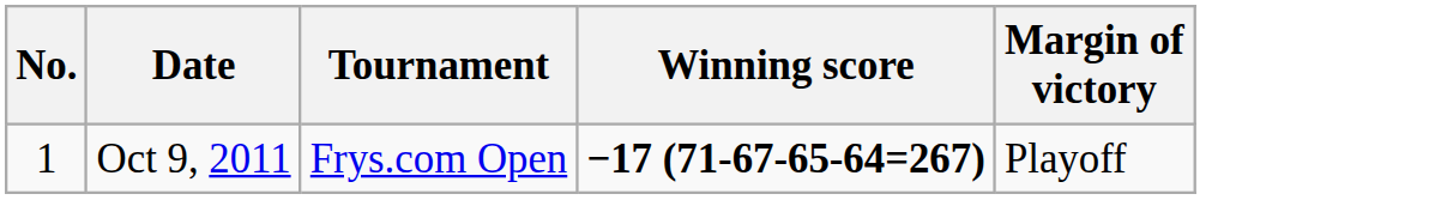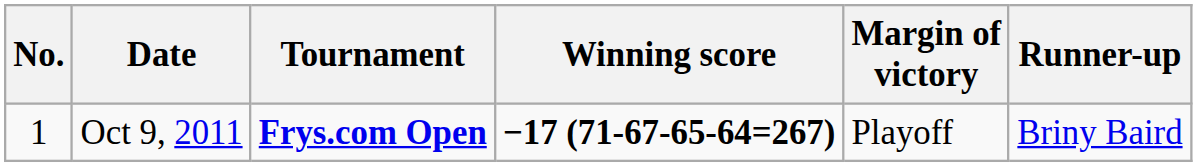 <table class="wikitable" style="font-size:95%;">
 <tr>
 <th>No.</th>
 <th>Date</th>
 <th>Tournament</th>
 <th>Winning score</th>
 <th>Margin of<br>victory</th>
+<th>Runner-up</th>
 </tr>
 <tr>
 <td align=center>1</td>
 <td>Oct 9, <a href='#'>2011</a></td>
-<td><a href='#'>Frys.com Open</a></td>
+<td><strong><a href='#'>Frys.com Open</a></strong></td>
 <td><strong>−17 (71-67-65-64=267)</strong></td>
 <td>Playoff</td>
+<td> <a href='#'>Briny Baird</a></td>
 </tr>
 </table>
